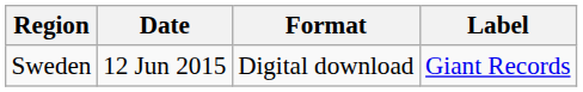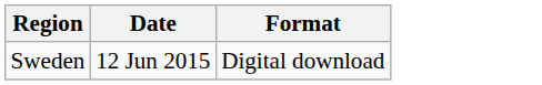 <table class="wikitable plainrowheaders">
 <tr>
 <th>Region</th>
 <th>Date</th>
 <th>Format</th>
-<th>Label</th>
 </tr>
 <tr>
 <td>Sweden</td>
 <td>12 Jun 2015</td>
 <td>Digital download</td>
-<td><a href='#'>Giant Records</a></td>
 </tr>
 </table>
